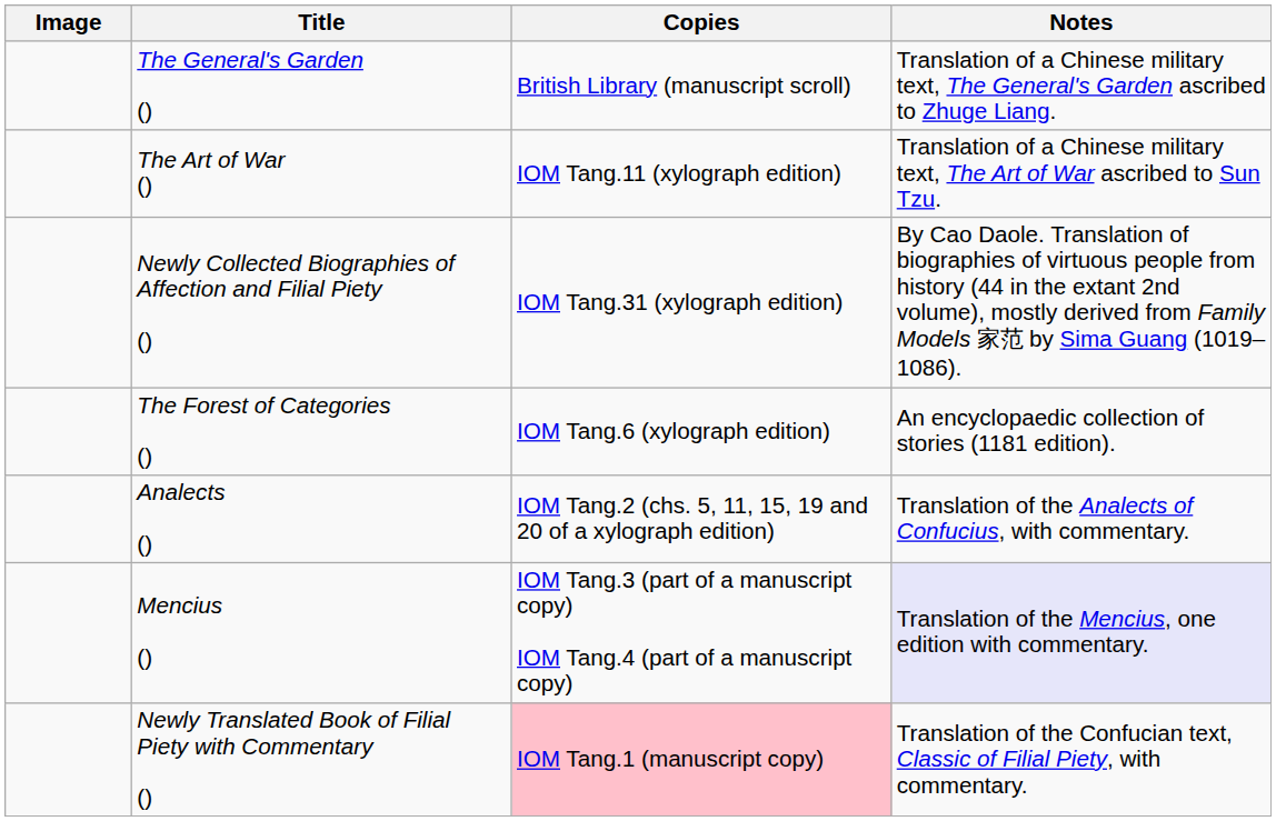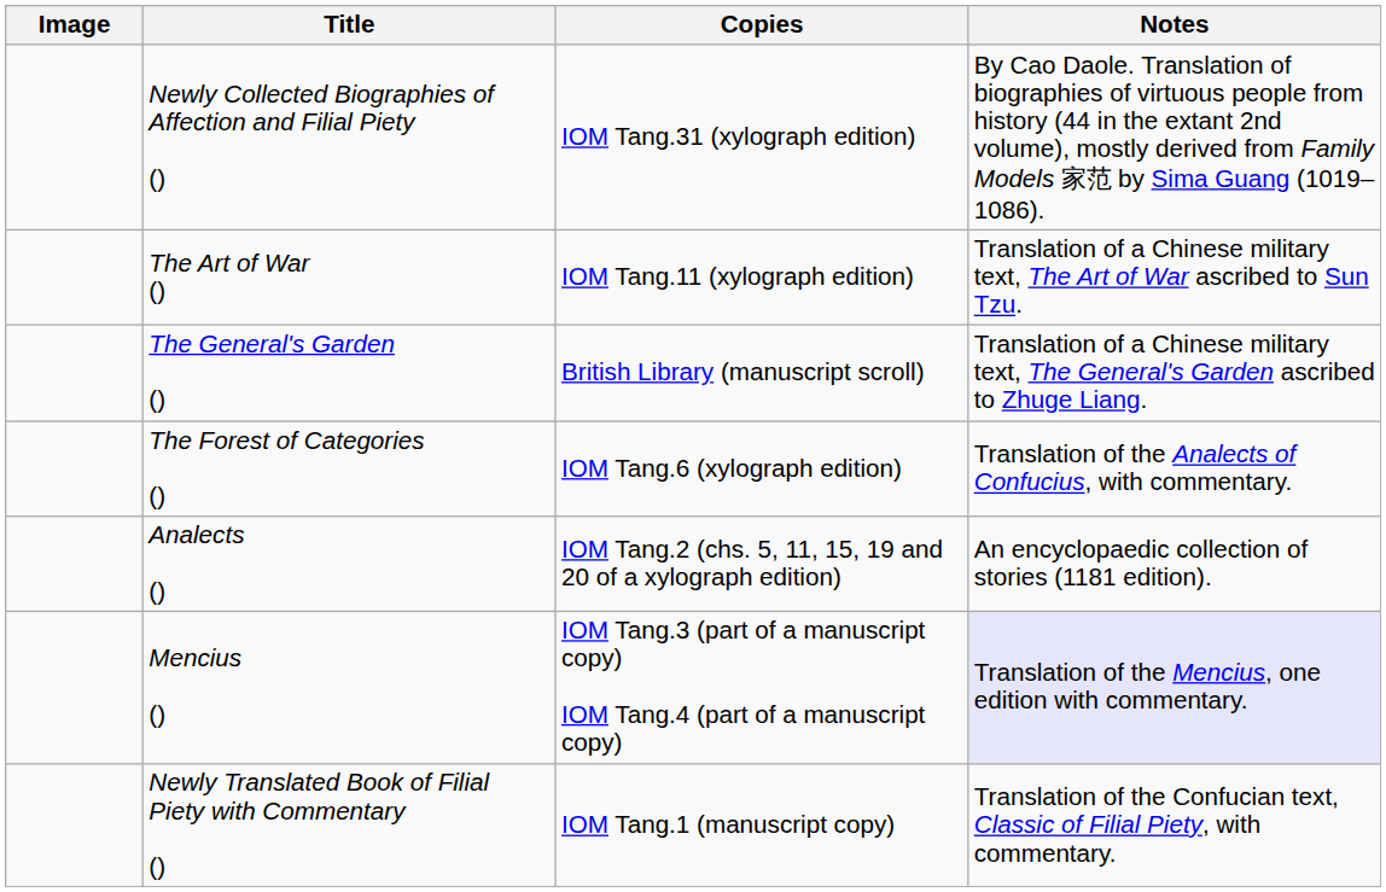 <table class="wikitable" style="width: 100%">
 <tr>
 <th width="10%">Image</th>
 <th width="30%">Title</th>
 <th width="30%">Copies</th>
 <th width="30%">Notes</th>
 </tr>
 <tr>
 <td></td>
-<td><em><a href='#'>The General's Garden</a></em><br><br>()</td>
-<td><a href='#'>British Library</a>  (manuscript scroll)</td>
-<td>Translation of a Chinese military text, <em><a href='#'>The General's Garden</a></em> ascribed to <a href='#'>Zhuge Liang</a>.</td>
+<td><em>Newly Collected Biographies of Affection and Filial Piety</em><br><br>()</td>
+<td><a href='#'>IOM</a> Tang.31 (xylograph edition)</td>
+<td>By Cao Daole. Translation of biographies of virtuous people from history (44 in the extant 2nd volume), mostly derived from <em>Family Models</em> 家范 by <a href='#'>Sima Guang</a> (1019–1086).</td>
 </tr>
 <tr>
 <td></td>
 <td><em>The Art of War</em><br>()</td>
 <td><a href='#'>IOM</a> Tang.11 (xylograph edition)</td>
 <td>Translation of a Chinese military text, <em><a href='#'>The Art of War</a></em> ascribed to <a href='#'>Sun Tzu</a>.</td>
 </tr>
 <tr>
 <td></td>
-<td><em>Newly Collected Biographies of Affection and Filial Piety</em><br><br>()</td>
-<td><a href='#'>IOM</a> Tang.31 (xylograph edition)</td>
-<td>By Cao Daole. Translation of biographies of virtuous people from history (44 in the extant 2nd volume), mostly derived from <em>Family Models</em> 家范 by <a href='#'>Sima Guang</a> (1019–1086).</td>
+<td><em><a href='#'>The General's Garden</a></em><br><br>()</td>
+<td><a href='#'>British Library</a>  (manuscript scroll)</td>
+<td>Translation of a Chinese military text, <em><a href='#'>The General's Garden</a></em> ascribed to <a href='#'>Zhuge Liang</a>.</td>
 </tr>
 <tr>
 <td></td>
 <td><em>The Forest of Categories</em><br><br>()</td>
 <td><a href='#'>IOM</a> Tang.6 (xylograph edition)</td>
-<td>An encyclopaedic collection of stories (1181 edition).</td>
+<td>Translation of the <em><a href='#'>Analects of Confucius</a></em>, with commentary.</td>
 </tr>
 <tr>
 <td></td>
 <td><em>Analects</em><br><br>()</td>
 <td><a href='#'>IOM</a> Tang.2 (chs. 5, 11, 15, 19 and 20 of a xylograph edition)</td>
-<td>Translation of the <em><a href='#'>Analects of Confucius</a></em>, with commentary.</td>
+<td>An encyclopaedic collection of stories (1181 edition).</td>
 </tr>
 <tr>
 <td></td>
 <td><em>Mencius</em><br><br>()</td>
 <td><a href='#'>IOM</a> Tang.3 (part of a manuscript copy)<br><br><a href='#'>IOM</a> Tang.4 (part of a manuscript copy)</td>
 <td style="background: lavender;">Translation of the <em><a href='#'>Mencius</a></em>, one edition with commentary.</td>
 </tr>
 <tr>
 <td></td>
 <td><em>Newly Translated Book of Filial Piety with Commentary</em><br><br>()</td>
-<td style="background: pink;"><a href='#'>IOM</a> Tang.1 (manuscript copy)</td>
+<td><a href='#'>IOM</a> Tang.1 (manuscript copy)</td>
 <td>Translation of the Confucian text, <em><a href='#'>Classic of Filial Piety</a></em>, with commentary.</td>
 </tr>
 <tr>
 </tr>
 </table>
